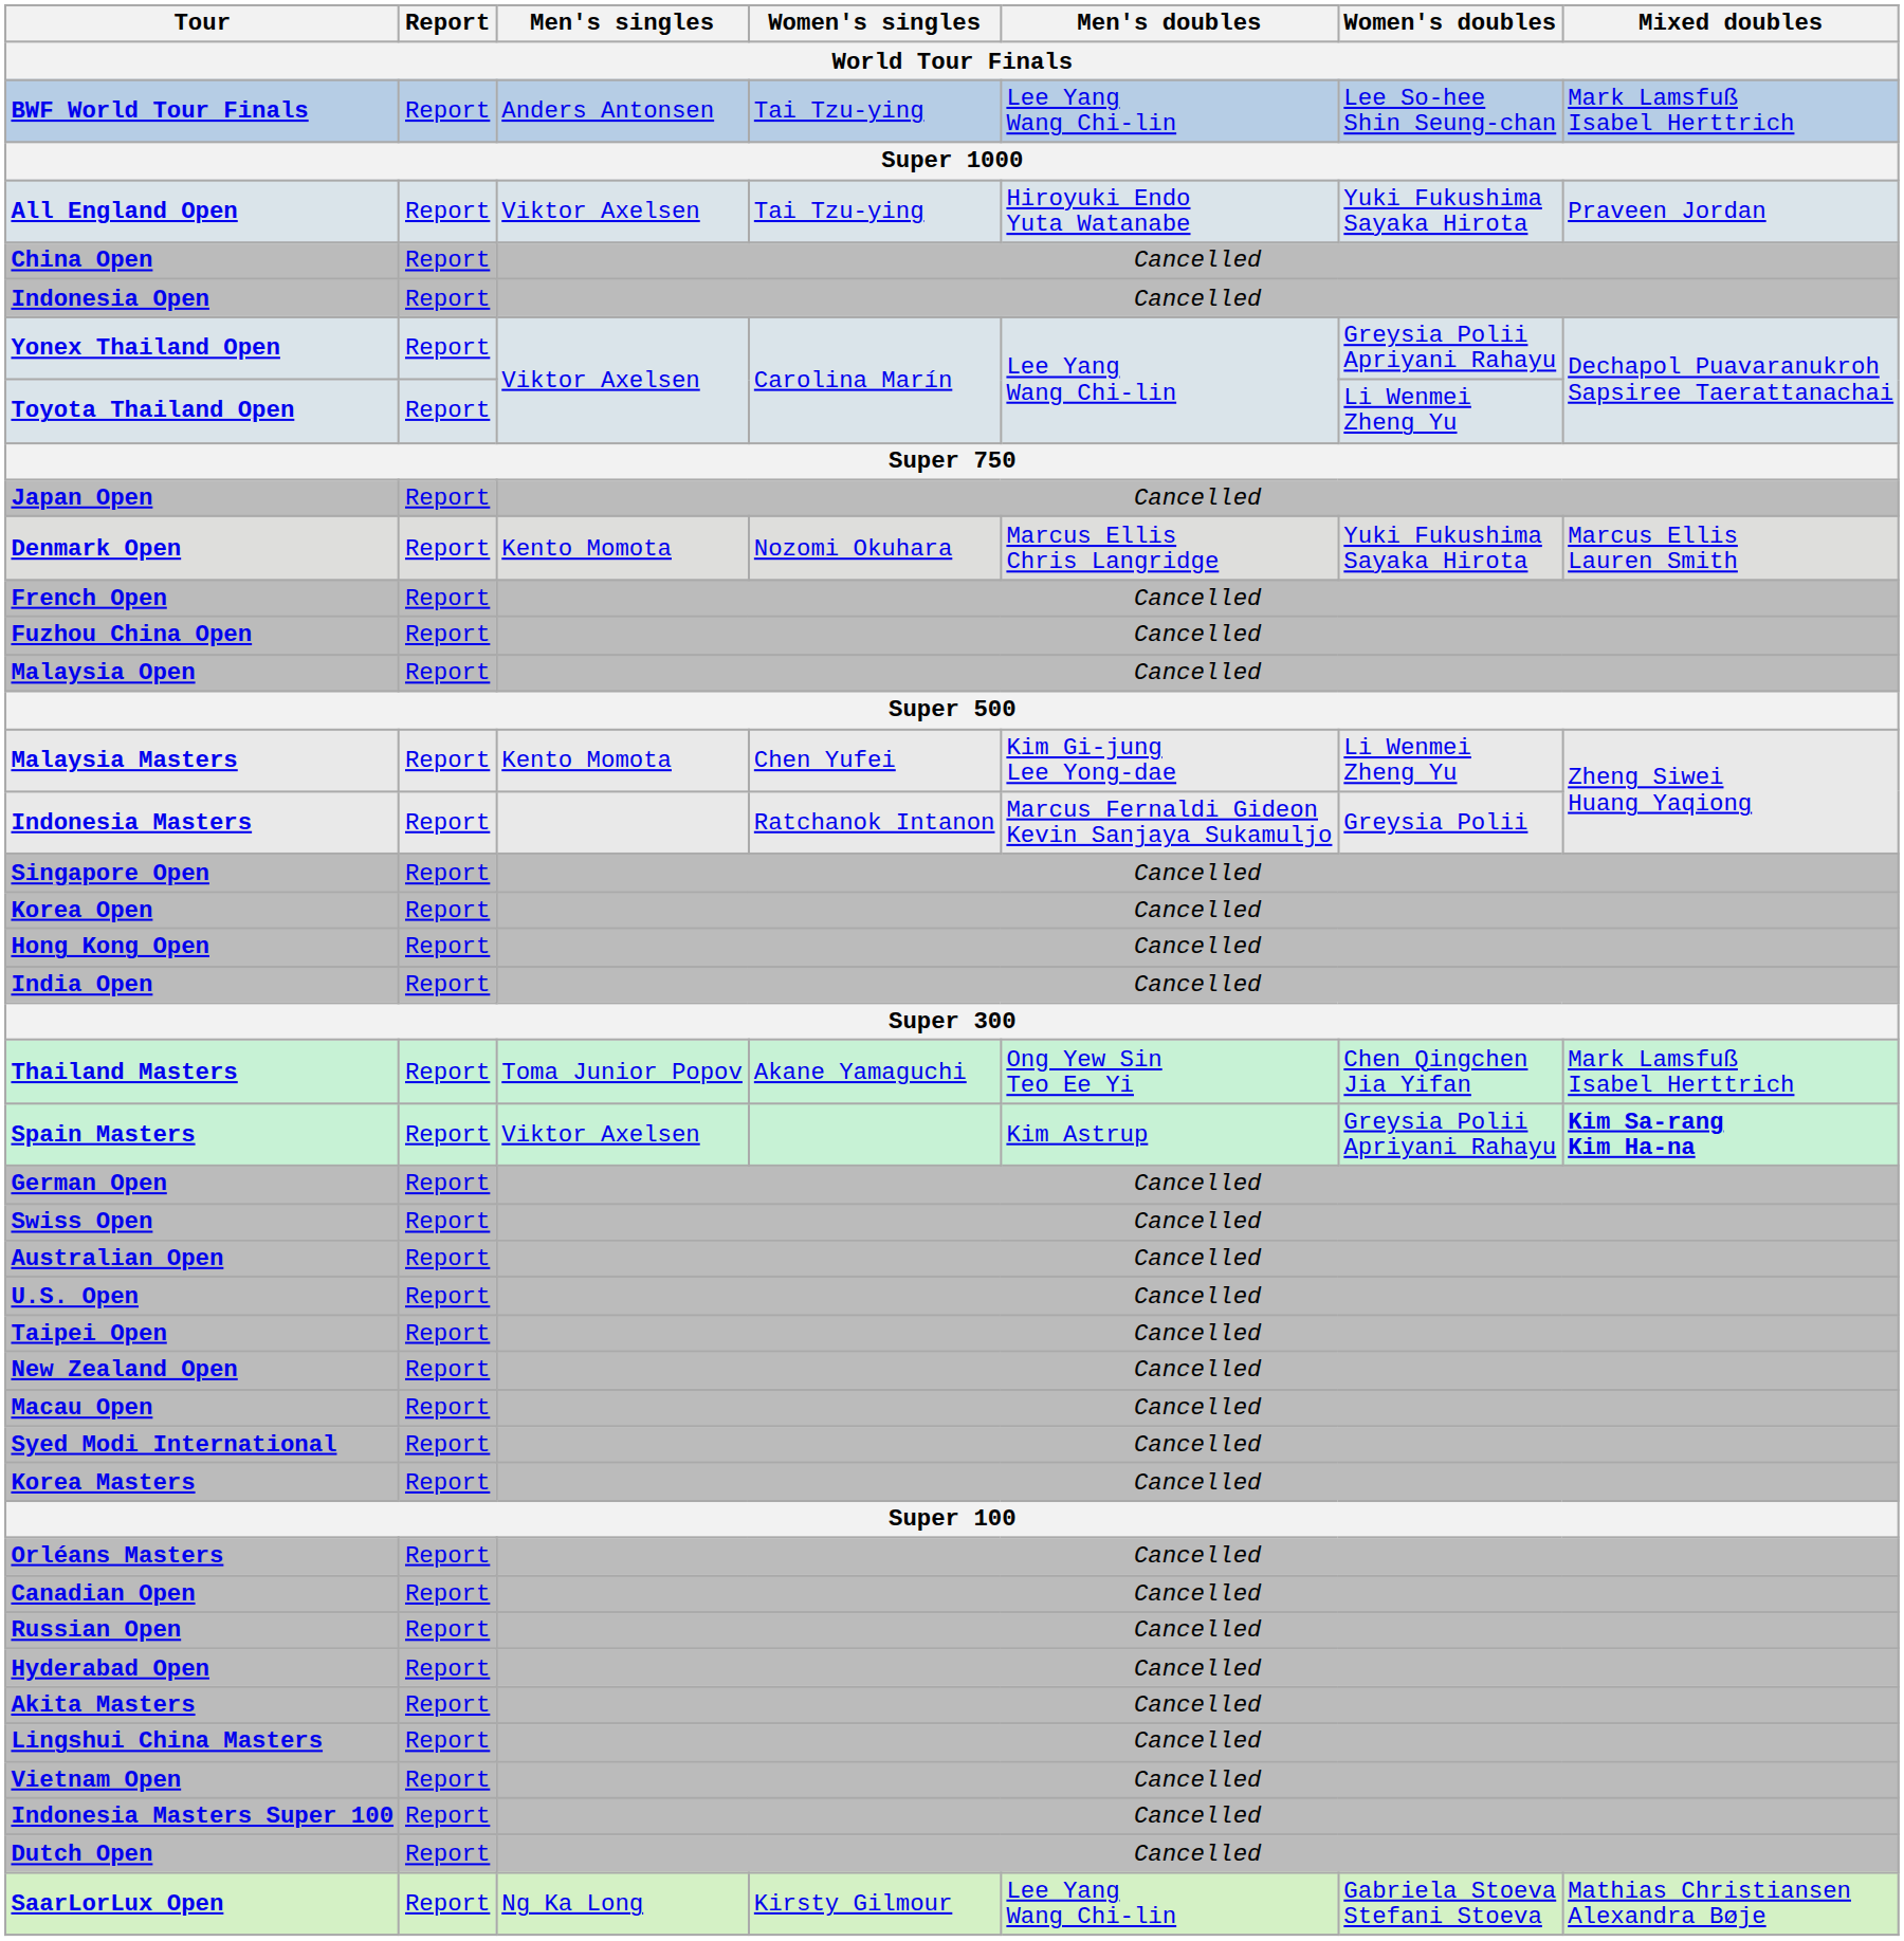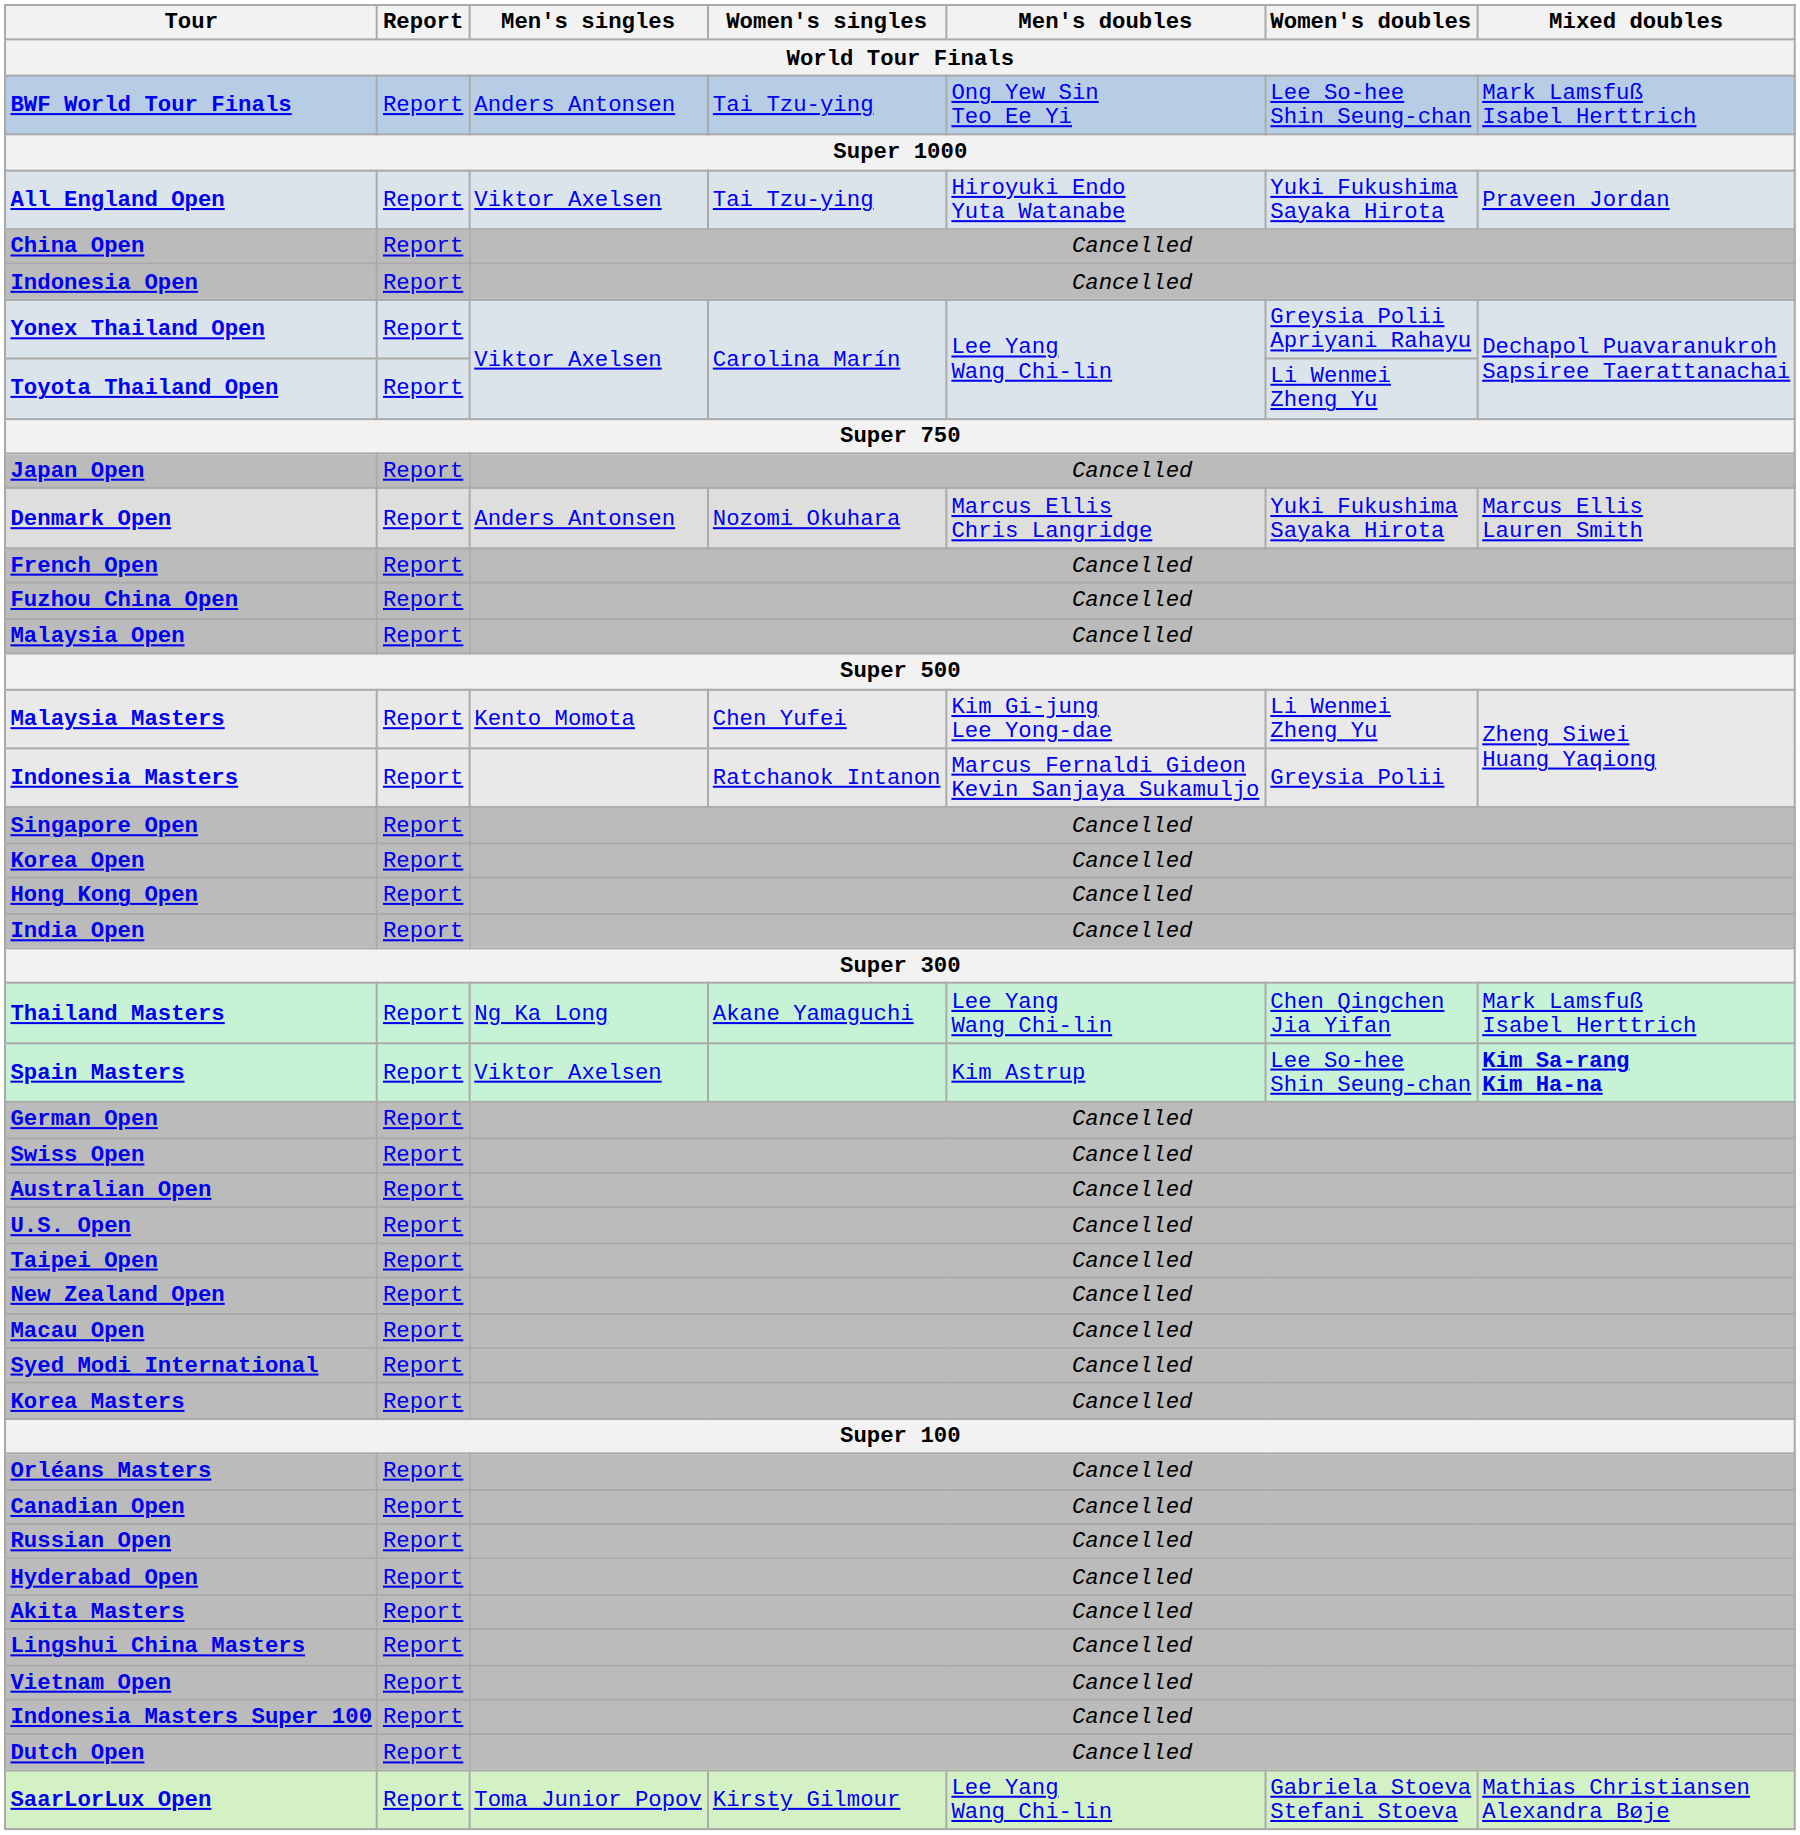 <table class="wikitable"style="font-size:85%">
 <tr>
 <th>Tour</th>
 <th>Report</th>
 <th>Men's singles</th>
 <th>Women's singles</th>
 <th>Men's doubles</th>
 <th>Women's doubles</th>
 <th>Mixed doubles</th>
 </tr>
 <tr>
 <th colspan="7">World Tour Finals</th>
 </tr>
 <tr bgcolor="#b6cde5">
 <td> <strong><a href='#'>BWF World Tour Finals</a></strong></td>
 <td><a href='#'>Report</a></td>
 <td> <a href='#'>Anders Antonsen</a></td>
 <td> <a href='#'>Tai Tzu-ying</a></td>
-<td> <a href='#'>Lee Yang</a><br> <a href='#'>Wang Chi-lin</a></td>
+<td> <a href='#'>Ong Yew Sin</a><br> <a href='#'>Teo Ee Yi</a></td>
 <td> <a href='#'>Lee So-hee</a><br> <a href='#'>Shin Seung-chan</a></td>
 <td> <a href='#'>Mark Lamsfuß</a><br> <a href='#'>Isabel Herttrich</a></td>
 </tr>
 <tr>
 <th colspan="7">Super 1000</th>
 </tr>
 <tr bgcolor="#dae4ea">
 <td> <strong><a href='#'>All England Open</a></strong></td>
 <td><a href='#'>Report</a></td>
 <td> <a href='#'>Viktor Axelsen</a></td>
 <td> <a href='#'>Tai Tzu-ying</a></td>
 <td> <a href='#'>Hiroyuki Endo</a><br> <a href='#'>Yuta Watanabe</a></td>
 <td> <a href='#'>Yuki Fukushima</a><br> <a href='#'>Sayaka Hirota</a></td>
 <td> <a href='#'>Praveen Jordan</a><br></td>
 </tr>
 <tr bgcolor="#BBBBBB">
 <td> <strong><a href='#'>China Open</a></strong></td>
 <td><a href='#'>Report</a></td>
 <td colspan=5 align=center><em>Cancelled</em></td>
 </tr>
 <tr bgcolor="#BBBBBB">
 <td> <strong><a href='#'>Indonesia Open</a></strong></td>
 <td><a href='#'>Report</a></td>
 <td colspan=5 align=center><em>Cancelled</em></td>
 </tr>
 <tr bgcolor="#dae4ea">
 <td> <strong><a href='#'>Yonex Thailand Open</a></strong></td>
 <td><a href='#'>Report</a></td>
 <td rowspan=2> <a href='#'>Viktor Axelsen</a></td>
 <td rowspan=2> <a href='#'>Carolina Marín</a></td>
 <td rowspan=2> <a href='#'>Lee Yang</a><br> <a href='#'>Wang Chi-lin</a></td>
 <td> <a href='#'>Greysia Polii</a><br> <a href='#'>Apriyani Rahayu</a></td>
 <td rowspan=2> <a href='#'>Dechapol Puavaranukroh</a><br> <a href='#'>Sapsiree Taerattanachai</a></td>
 </tr>
 <tr bgcolor="#dae4ea">
 <td> <strong><a href='#'>Toyota Thailand Open</a></strong></td>
 <td><a href='#'>Report</a></td>
 <td> <a href='#'>Li Wenmei</a><br> <a href='#'>Zheng Yu</a></td>
 </tr>
 <tr>
 <th colspan="7">Super 750</th>
 </tr>
 <tr bgcolor="#BBBBBB">
 <td> <strong><a href='#'>Japan Open</a></strong></td>
 <td><a href='#'>Report</a></td>
 <td colspan=5 align=center><em>Cancelled</em></td>
 </tr>
 <tr bgcolor="#dededc">
 <td> <strong><a href='#'>Denmark Open</a></strong></td>
 <td><a href='#'>Report</a></td>
-<td> <a href='#'>Kento Momota</a></td>
+<td> <a href='#'>Anders Antonsen</a></td>
 <td> <a href='#'>Nozomi Okuhara</a></td>
 <td> <a href='#'>Marcus Ellis</a><br> <a href='#'>Chris Langridge</a></td>
 <td> <a href='#'>Yuki Fukushima</a><br> <a href='#'>Sayaka Hirota</a></td>
 <td> <a href='#'>Marcus Ellis</a><br> <a href='#'>Lauren Smith</a></td>
 </tr>
 <tr bgcolor="#BBBBBB">
 <td> <strong><a href='#'>French Open</a></strong></td>
 <td><a href='#'>Report</a></td>
 <td colspan=5 align=center><em>Cancelled</em></td>
 </tr>
 <tr bgcolor="#BBBBBB">
 <td> <strong><a href='#'>Fuzhou China Open</a></strong></td>
 <td><a href='#'>Report</a></td>
 <td colspan=5 align=center><em>Cancelled</em></td>
 </tr>
 <tr bgcolor="#BBBBBB">
 <td> <strong><a href='#'>Malaysia Open</a></strong></td>
 <td><a href='#'>Report</a></td>
 <td colspan=5 align=center><em>Cancelled</em></td>
 </tr>
 <tr>
 <th colspan="8">Super 500</th>
 </tr>
 <tr bgcolor="#e9e9e9">
 <td> <strong><a href='#'>Malaysia Masters</a></strong></td>
 <td><a href='#'>Report</a></td>
 <td> <a href='#'>Kento Momota</a></td>
 <td> <a href='#'>Chen Yufei</a></td>
 <td> <a href='#'>Kim Gi-jung</a><br> <a href='#'>Lee Yong-dae</a></td>
 <td> <a href='#'>Li Wenmei</a><br> <a href='#'>Zheng Yu</a></td>
 <td rowspan=2> <a href='#'>Zheng Siwei</a><br> <a href='#'>Huang Yaqiong</a></td>
 </tr>
 <tr bgcolor="#e9e9e9">
 <td> <strong><a href='#'>Indonesia Masters</a></strong></td>
 <td><a href='#'>Report</a></td>
 <td></td>
 <td> <a href='#'>Ratchanok Intanon</a></td>
 <td> <a href='#'>Marcus Fernaldi Gideon</a><br> <a href='#'>Kevin Sanjaya Sukamuljo</a></td>
 <td> <a href='#'>Greysia Polii</a><br></td>
 </tr>
 <tr bgcolor="#BBBBBB">
 <td> <strong><a href='#'>Singapore Open</a></strong></td>
 <td><a href='#'>Report</a></td>
 <td colspan=5 align=center><em>Cancelled</em></td>
 </tr>
 <tr bgcolor="#BBBBBB">
 <td> <strong><a href='#'>Korea Open</a></strong></td>
 <td><a href='#'>Report</a></td>
 <td colspan=5 align=center><em>Cancelled</em></td>
 </tr>
 <tr bgcolor="#BBBBBB">
 <td> <strong><a href='#'>Hong Kong Open</a></strong></td>
 <td><a href='#'>Report</a></td>
 <td colspan=5 align=center><em>Cancelled</em></td>
 </tr>
 <tr bgcolor="#BBBBBB">
 <td> <strong><a href='#'>India Open</a></strong></td>
 <td><a href='#'>Report</a></td>
 <td colspan=5 align=center><em>Cancelled</em></td>
 </tr>
 <tr>
 <th colspan="7">Super 300</th>
 </tr>
 <tr bgcolor="#c7f2d5">
 <td> <strong><a href='#'>Thailand Masters</a></strong></td>
 <td><a href='#'>Report</a></td>
-<td> <a href='#'>Toma Junior Popov</a></td>
+<td> <a href='#'>Ng Ka Long</a></td>
 <td> <a href='#'>Akane Yamaguchi</a></td>
-<td> <a href='#'>Ong Yew Sin</a><br> <a href='#'>Teo Ee Yi</a></td>
+<td> <a href='#'>Lee Yang</a><br> <a href='#'>Wang Chi-lin</a></td>
 <td> <a href='#'>Chen Qingchen</a><br> <a href='#'>Jia Yifan</a></td>
 <td> <a href='#'>Mark Lamsfuß</a><br> <a href='#'>Isabel Herttrich</a></td>
 </tr>
 <tr bgcolor="#c7f2d5">
 <td> <strong><a href='#'>Spain Masters</a></strong></td>
 <td><a href='#'>Report</a></td>
 <td> <a href='#'>Viktor Axelsen</a></td>
 <td></td>
 <td> <a href='#'>Kim Astrup</a><br></td>
-<td> <a href='#'>Greysia Polii</a><br> <a href='#'>Apriyani Rahayu</a></td>
+<td> <a href='#'>Lee So-hee</a><br> <a href='#'>Shin Seung-chan</a></td>
 <td><strong> <a href='#'>Kim Sa-rang</a><br> <a href='#'>Kim Ha-na</a></strong></td>
 </tr>
 <tr bgcolor="#BBBBBB">
 <td> <strong><a href='#'>German Open</a></strong></td>
 <td><a href='#'>Report</a></td>
 <td colspan=5 align=center><em>Cancelled</em></td>
 </tr>
 <tr bgcolor="#BBBBBB">
 <td> <strong><a href='#'>Swiss Open</a></strong></td>
 <td><a href='#'>Report</a></td>
 <td colspan=5 align=center><em>Cancelled</em></td>
 </tr>
 <tr bgcolor="#BBBBBB">
 <td> <strong><a href='#'>Australian Open</a></strong></td>
 <td><a href='#'>Report</a></td>
 <td colspan=5 align=center><em>Cancelled</em></td>
 </tr>
 <tr bgcolor="#BBBBBB">
 <td> <strong><a href='#'>U.S. Open</a></strong></td>
 <td><a href='#'>Report</a></td>
 <td colspan=5 align=center><em>Cancelled</em></td>
 </tr>
 <tr bgcolor="#BBBBBB">
 <td> <strong><a href='#'>Taipei Open</a></strong></td>
 <td><a href='#'>Report</a></td>
 <td colspan=5 align=center><em>Cancelled</em></td>
 </tr>
 <tr bgcolor="#BBBBBB">
 <td> <strong><a href='#'>New Zealand Open</a></strong></td>
 <td><a href='#'>Report</a></td>
 <td colspan=5 align=center><em>Cancelled</em></td>
 </tr>
 <tr bgcolor="#BBBBBB">
 <td> <strong><a href='#'>Macau Open</a></strong></td>
 <td><a href='#'>Report</a></td>
 <td colspan=5 align=center><em>Cancelled</em></td>
 </tr>
 <tr bgcolor="#BBBBBB">
 <td> <strong><a href='#'>Syed Modi International</a></strong></td>
 <td><a href='#'>Report</a></td>
 <td colspan=5 align=center><em>Cancelled</em></td>
 </tr>
 <tr bgcolor="#BBBBBB">
 <td> <strong><a href='#'>Korea Masters</a></strong></td>
 <td><a href='#'>Report</a></td>
 <td colspan=5 align=center><em>Cancelled</em></td>
 </tr>
 <tr>
 <th colspan="7">Super 100</th>
 </tr>
 <tr bgcolor="#BBBBBB">
 <td> <strong><a href='#'>Orléans Masters</a></strong></td>
 <td><a href='#'>Report</a></td>
 <td colspan=5 align=center><em>Cancelled</em></td>
 </tr>
 <tr bgcolor="#BBBBBB">
 <td> <strong><a href='#'>Canadian Open</a></strong></td>
 <td><a href='#'>Report</a></td>
 <td colspan=5 align=center><em>Cancelled</em></td>
 </tr>
 <tr bgcolor="#BBBBBB">
 <td> <strong><a href='#'>Russian Open</a></strong></td>
 <td><a href='#'>Report</a></td>
 <td colspan=5 align=center><em>Cancelled</em></td>
 </tr>
 <tr bgcolor="#BBBBBB">
 <td> <strong><a href='#'>Hyderabad Open</a></strong></td>
 <td><a href='#'>Report</a></td>
 <td colspan=5 align=center><em>Cancelled</em></td>
 </tr>
 <tr bgcolor="#BBBBBB">
 <td> <strong><a href='#'>Akita Masters</a></strong></td>
 <td><a href='#'>Report</a></td>
 <td colspan=5 align=center><em>Cancelled</em></td>
 </tr>
 <tr bgcolor="#BBBBBB">
 <td> <strong><a href='#'>Lingshui China Masters</a></strong></td>
 <td><a href='#'>Report</a></td>
 <td colspan=5 align=center><em>Cancelled</em></td>
 </tr>
 <tr bgcolor="#BBBBBB">
 <td> <strong><a href='#'>Vietnam Open</a></strong></td>
 <td><a href='#'>Report</a></td>
 <td colspan=5 align=center><em>Cancelled</em></td>
 </tr>
 <tr bgcolor="#BBBBBB">
 <td> <strong><a href='#'>Indonesia Masters Super 100</a></strong></td>
 <td><a href='#'>Report</a></td>
 <td colspan=5 align=center><em>Cancelled</em></td>
 </tr>
 <tr bgcolor="#BBBBBB">
 <td> <strong><a href='#'>Dutch Open</a></strong></td>
 <td><a href='#'>Report</a></td>
 <td colspan=5 align=center><em>Cancelled</em></td>
 </tr>
 <tr bgcolor="#d4f1c5">
 <td> <strong><a href='#'>SaarLorLux Open</a></strong></td>
 <td><a href='#'>Report</a></td>
-<td> <a href='#'>Ng Ka Long</a></td>
+<td> <a href='#'>Toma Junior Popov</a></td>
 <td> <a href='#'>Kirsty Gilmour</a></td>
 <td> <a href='#'>Lee Yang</a><br> <a href='#'>Wang Chi-lin</a></td>
 <td> <a href='#'>Gabriela Stoeva</a><br> <a href='#'>Stefani Stoeva</a></td>
 <td> <a href='#'>Mathias Christiansen</a><br> <a href='#'>Alexandra Bøje</a></td>
 </tr>
 </table>
